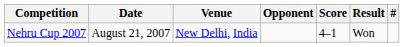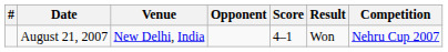 <table class="wikitable">
 <tr>
-<th>Competition</th>
+<th>#</th>
 <th>Date</th>
 <th>Venue</th>
 <th>Opponent</th>
 <th>Score</th>
 <th>Result</th>
-<th>#</th>
+<th>Competition</th>
 </tr>
 <tr>
-<td><a href='#'>Nehru Cup 2007</a></td>
+<td></td>
 <td>August 21, 2007</td>
 <td><a href='#'>New Delhi</a>, <a href='#'>India</a></td>
 <td></td>
 <td>4–1</td>
 <td>Won</td>
-<td></td>
+<td><a href='#'>Nehru Cup 2007</a></td>
 </tr>
 </table>
